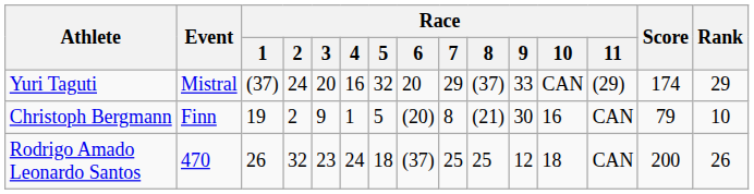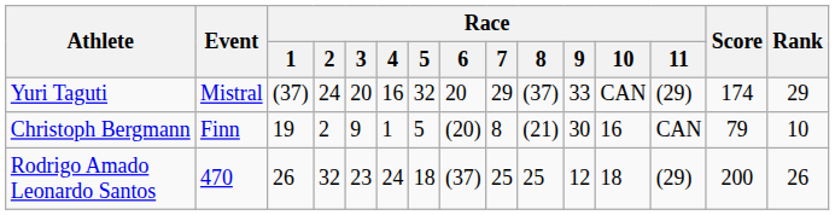 <table class=wikitable style="font-size:90%">
 <tr>
 <th rowspan="2">Athlete</th>
 <th rowspan="2">Event</th>
 <th colspan="11">Race</th>
 <th rowspan="2">Score</th>
 <th rowspan="2">Rank</th>
 </tr>
 <tr>
 <th>1</th>
 <th>2</th>
 <th>3</th>
 <th>4</th>
 <th>5</th>
 <th>6</th>
 <th>7</th>
 <th>8</th>
 <th>9</th>
 <th>10</th>
 <th>11</th>
 </tr>
 <tr>
 <td><a href='#'>Yuri Taguti</a></td>
 <td><a href='#'>Mistral</a></td>
 <td>(37)</td>
 <td>24</td>
 <td>20</td>
 <td>16</td>
 <td>32</td>
 <td>20</td>
 <td>29</td>
 <td>(37)</td>
 <td>33</td>
 <td>CAN</td>
 <td>(29)</td>
 <td align=center>174</td>
 <td align=center>29</td>
 </tr>
 <tr>
 <td><a href='#'>Christoph Bergmann</a></td>
 <td><a href='#'>Finn</a></td>
 <td>19</td>
 <td>2</td>
 <td>9</td>
 <td>1</td>
 <td>5</td>
 <td>(20)</td>
 <td>8</td>
 <td>(21)</td>
 <td>30</td>
 <td>16</td>
 <td>CAN</td>
 <td align=center>79</td>
 <td align=center>10</td>
 </tr>
 <tr>
 <td><a href='#'>Rodrigo Amado</a><br><a href='#'>Leonardo Santos</a></td>
 <td><a href='#'>470</a></td>
 <td>26</td>
 <td>32</td>
 <td>23</td>
 <td>24</td>
 <td>18</td>
 <td>(37)</td>
 <td>25</td>
 <td>25</td>
 <td>12</td>
 <td>18</td>
-<td>CAN</td>
+<td>(29)</td>
 <td align=center>200</td>
 <td align=center>26</td>
 </tr>
 </table>
